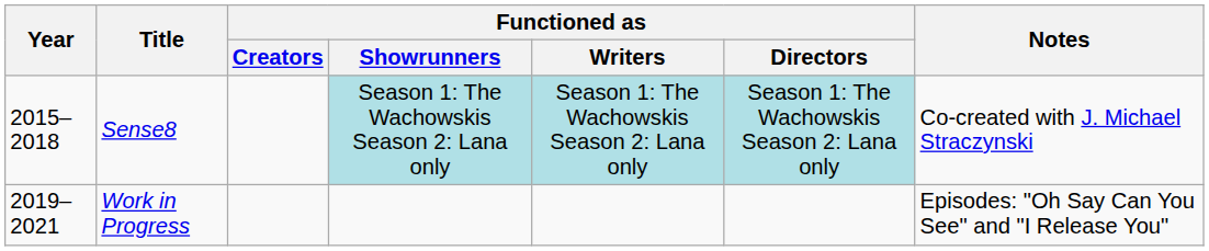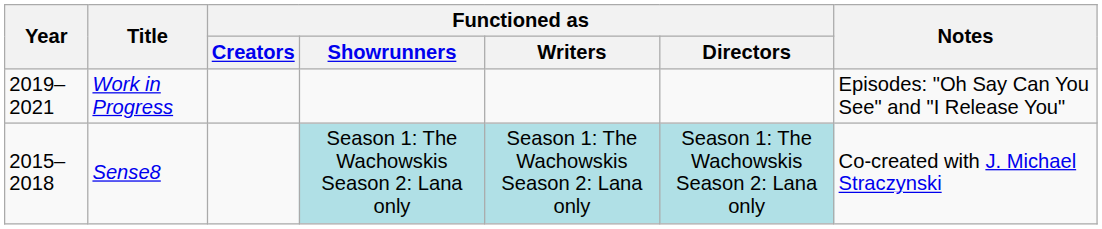 <table class="wikitable">
 <tr>
 <th rowspan="2">Year</th>
 <th rowspan="2">Title</th>
 <th colspan="4">Functioned as</th>
 <th Rowspan="2">Notes</th>
 </tr>
 <tr>
 <th><a href='#'>Creators</a></th>
 <th><a href='#'>Showrunners</a></th>
 <th>Writers</th>
 <th>Directors</th>
 </tr>
 <tr>
+<td>2019–2021</td>
+<td><em><a href='#'>Work in Progress</a></em></td>
+<td></td>
+<td></td>
+<td></td>
+<td></td>
+<td>Episodes: "Oh Say Can You See" and "I Release You"</td>
+</tr>
+<tr>
 <td>2015–2018</td>
 <td><em><a href='#'>Sense8</a></em></td>
 <td></td>
 <td style="background: PowderBlue; text-align: center">Season 1: The Wachowskis<br>Season 2: Lana only</td>
 <td style="background: PowderBlue; text-align: center">Season 1: The Wachowskis<br>Season 2: Lana only</td>
 <td style="background: PowderBlue; text-align: center">Season 1: The Wachowskis<br>Season 2: Lana only</td>
 <td>Co-created with <a href='#'>J. Michael Straczynski</a></td>
 </tr>
-<tr>
-<td>2019–2021</td>
-<td><em><a href='#'>Work in Progress</a></em></td>
-<td></td>
-<td></td>
-<td></td>
-<td></td>
-<td>Episodes: "Oh Say Can You See" and "I Release You"</td>
-</tr>
 </table>
